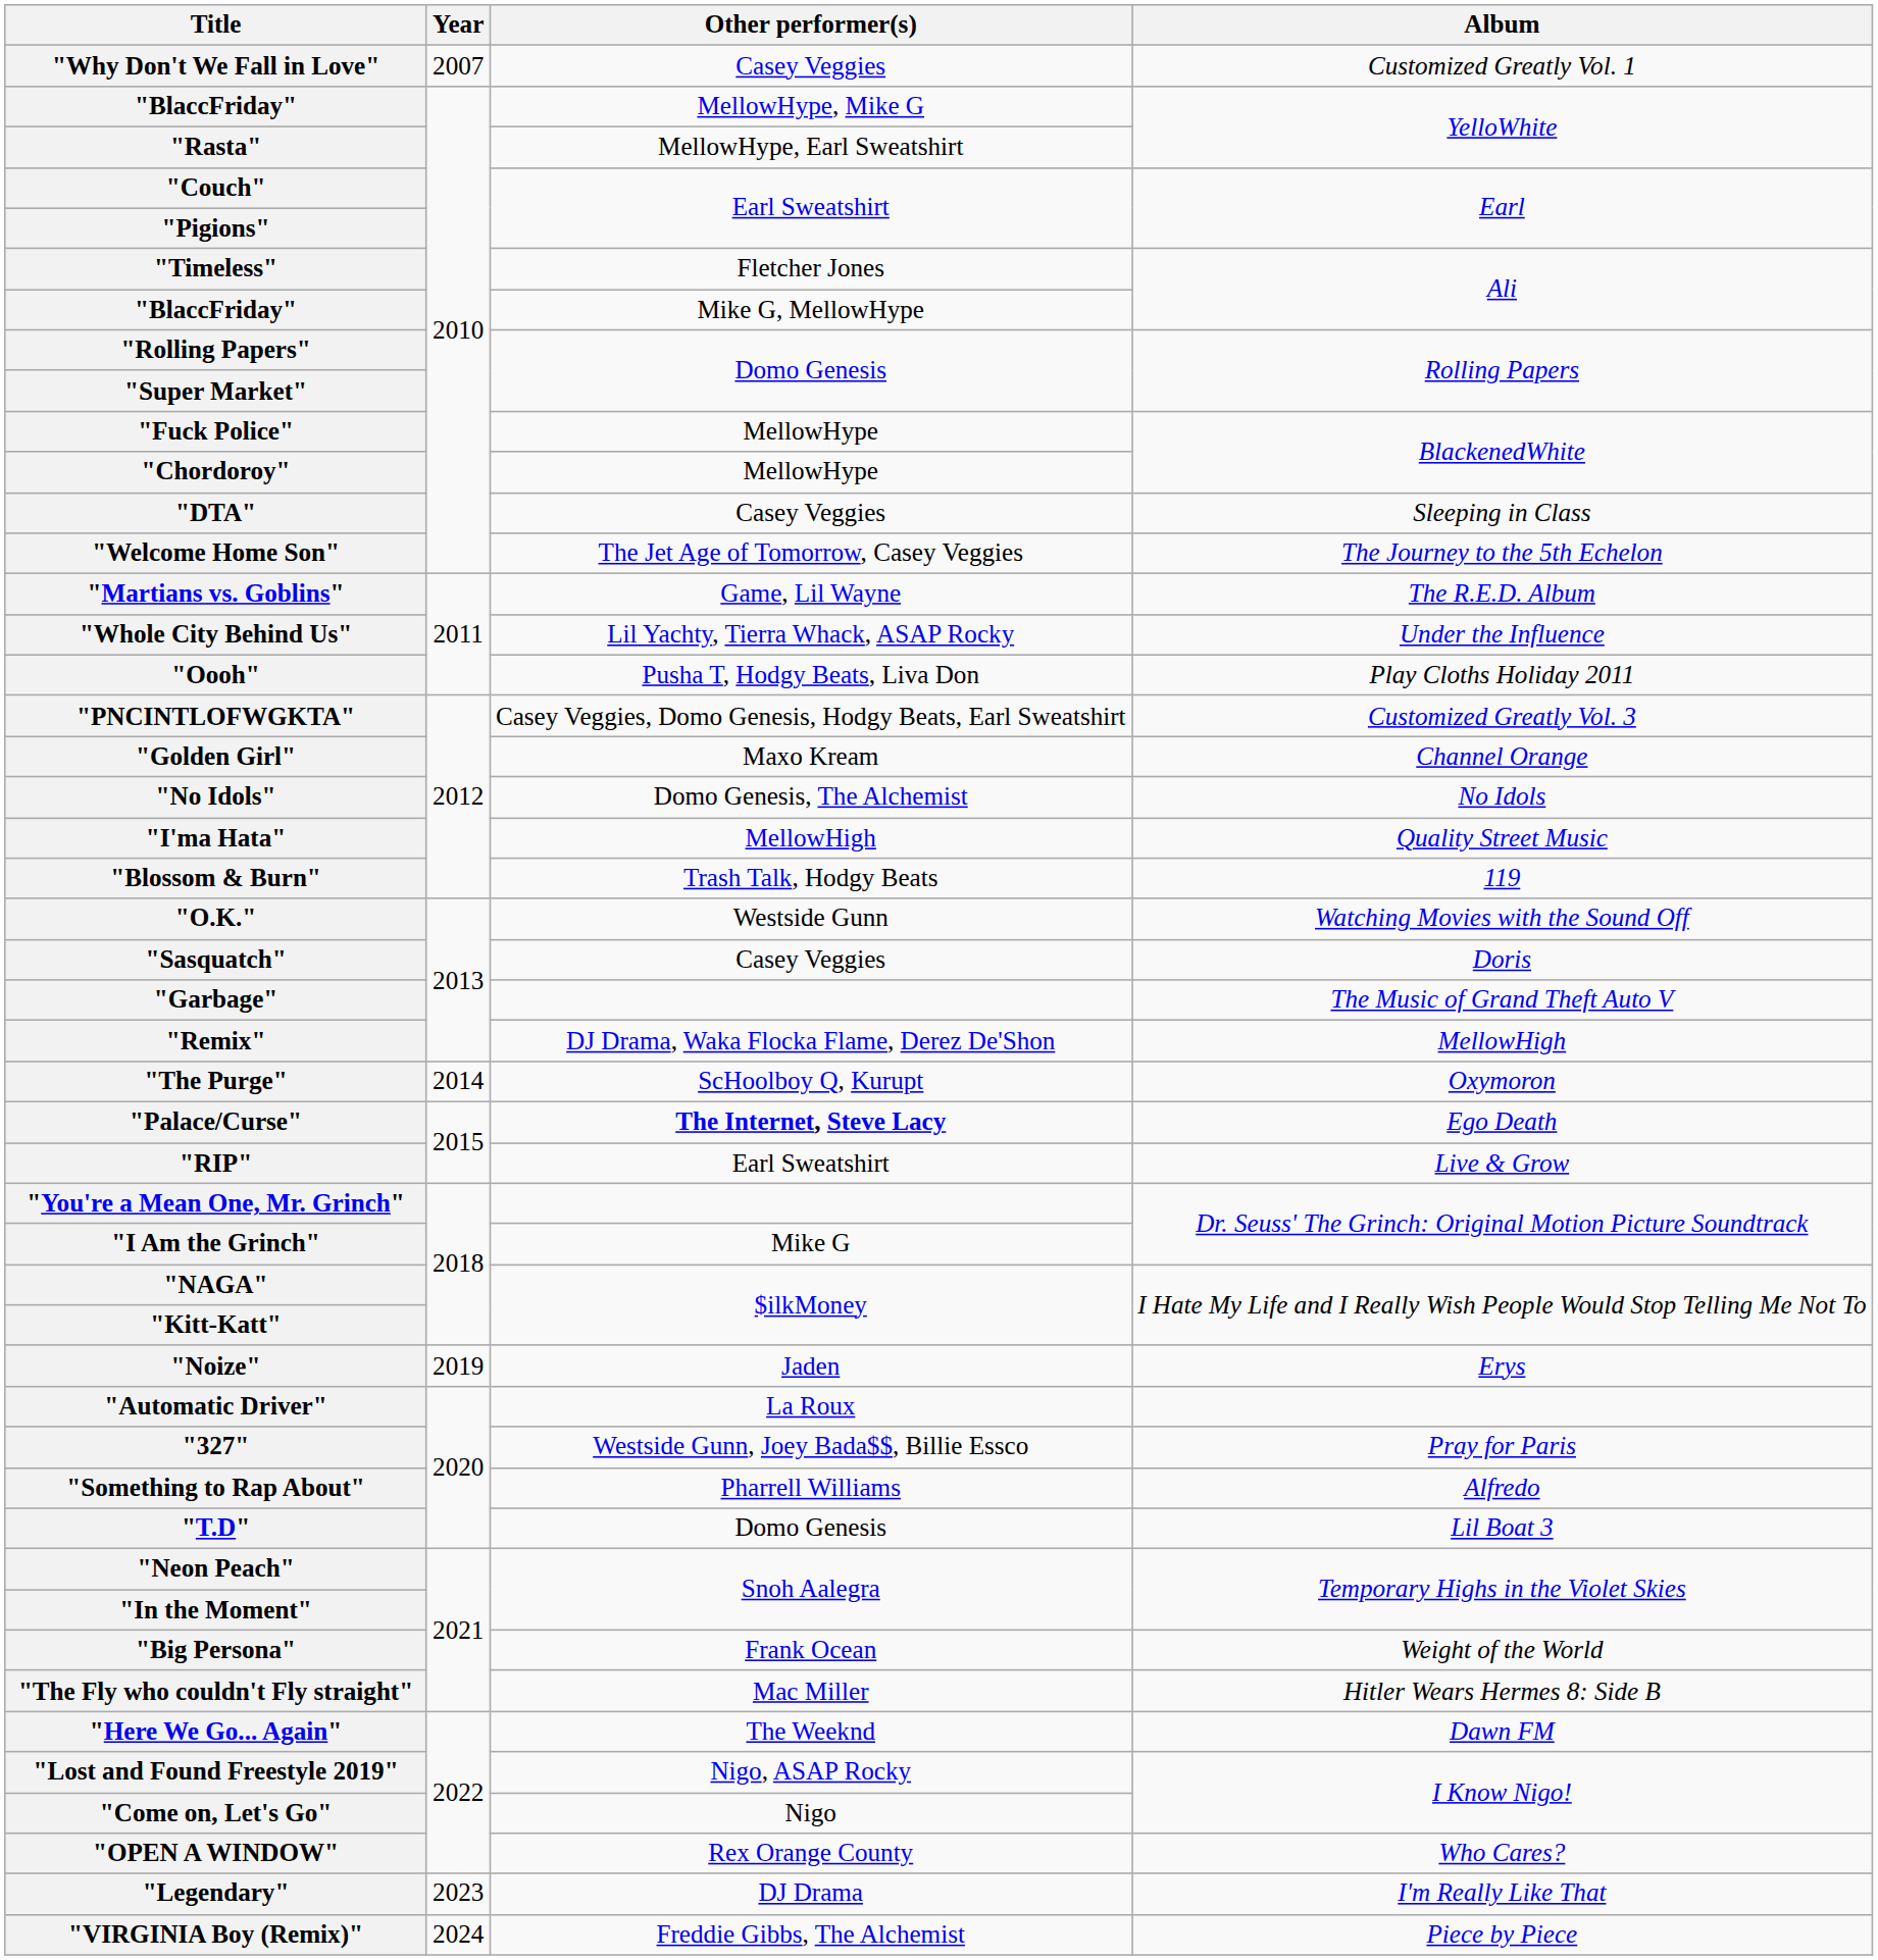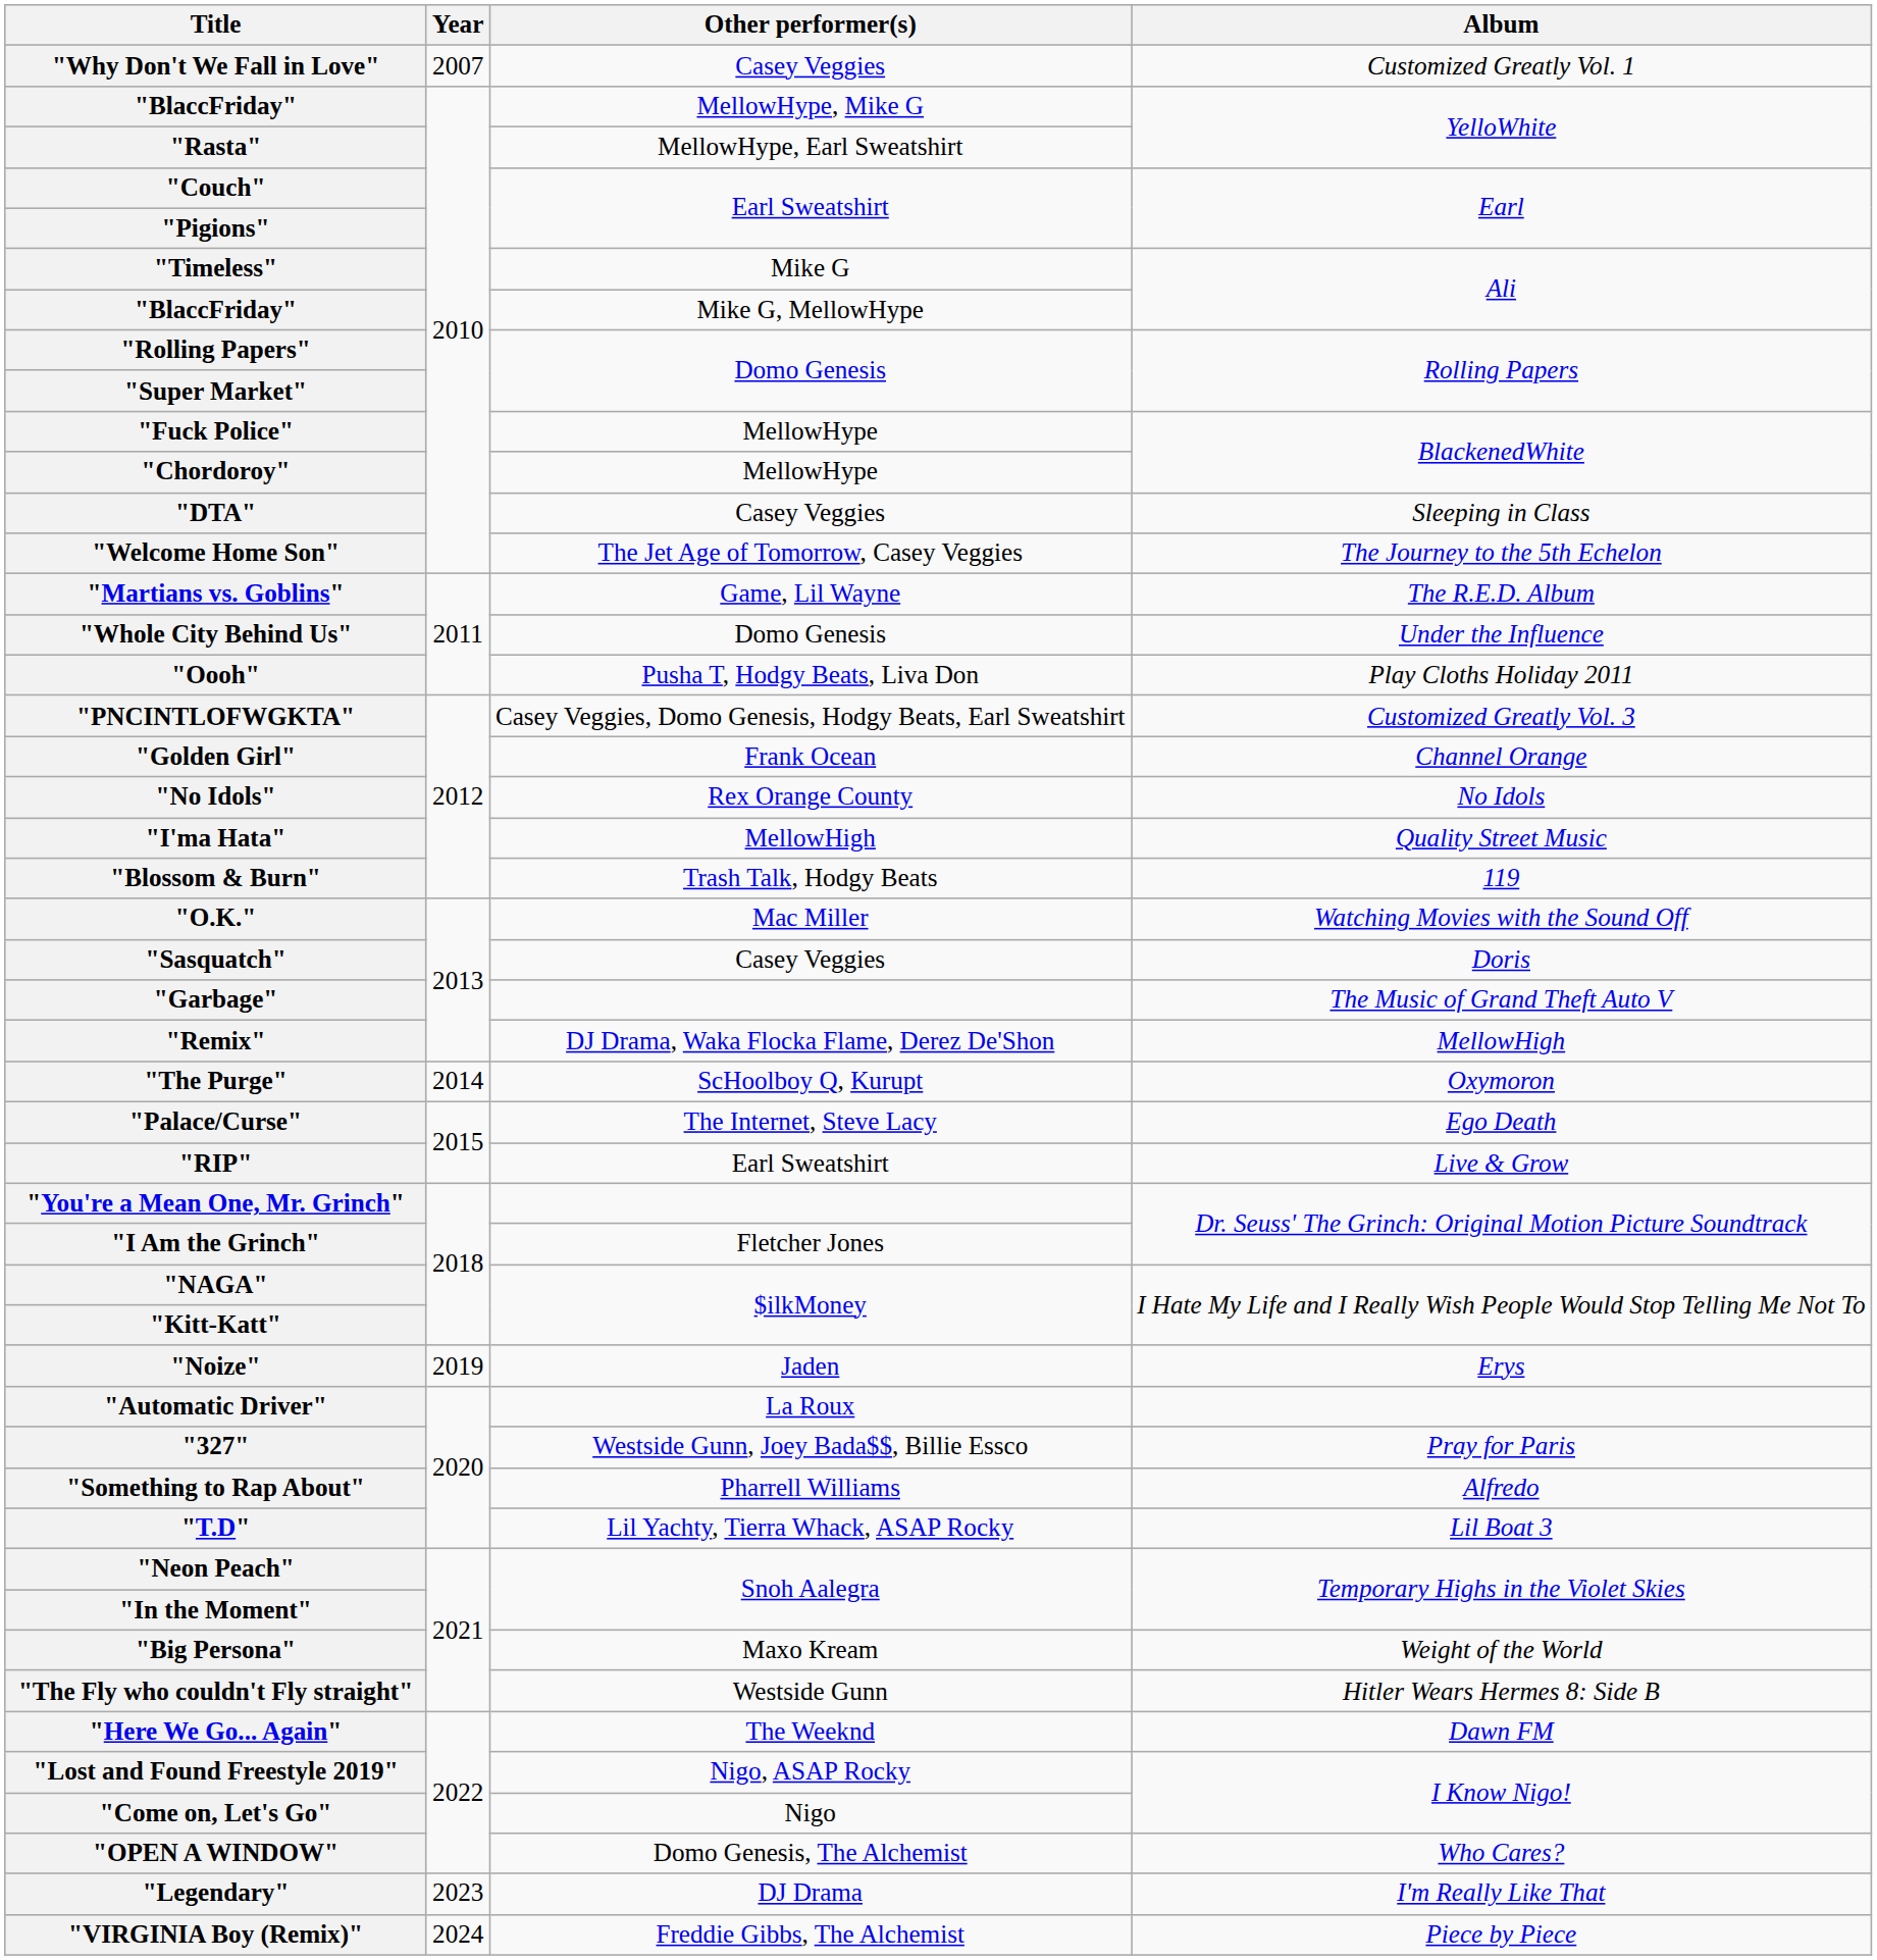 <table class="wikitable plainrowheaders" style="text-align:center;">
 <tr>
 <th scope="col" style="width:16em;">Title</th>
 <th scope="col">Year</th>
 <th scope="col">Other performer(s)</th>
 <th scope="col">Album</th>
 </tr>
 <tr>
 <th scope="row">"Why Don't We Fall in Love"</th>
 <td>2007</td>
 <td><a href='#'>Casey Veggies</a></td>
 <td><em>Customized Greatly Vol. 1</em></td>
 </tr>
 <tr>
 <th scope="row">"BlaccFriday"</th>
 <td rowspan="12">2010</td>
 <td><a href='#'>MellowHype</a>, <a href='#'>Mike G</a></td>
 <td rowspan="2"><em><a href='#'>YelloWhite</a></em></td>
 </tr>
 <tr>
 <th scope="row">"Rasta"</th>
 <td>MellowHype, Earl Sweatshirt</td>
 </tr>
 <tr>
 <th scope="row">"Couch"</th>
 <td rowspan="2"><a href='#'>Earl Sweatshirt</a></td>
 <td rowspan="2"><em><a href='#'>Earl</a></em></td>
 </tr>
 <tr>
 <th scope="row">"Pigions"</th>
 </tr>
 <tr>
 <th scope="row">"Timeless"</th>
-<td>Fletcher Jones</td>
+<td>Mike G</td>
 <td rowspan="2"><em><a href='#'>Ali</a></em></td>
 </tr>
 <tr>
 <th scope="row">"BlaccFriday"</th>
 <td>Mike G, MellowHype</td>
 </tr>
 <tr>
 <th scope="row">"Rolling Papers"</th>
 <td rowspan="2"><a href='#'>Domo Genesis</a></td>
 <td rowspan="2"><em><a href='#'>Rolling Papers</a></em></td>
 </tr>
 <tr>
 <th scope="row">"Super Market"</th>
 </tr>
 <tr>
 <th scope="row">"Fuck Police"</th>
 <td>MellowHype</td>
 <td rowspan="2"><em><a href='#'>BlackenedWhite</a></em></td>
 </tr>
 <tr>
 <th scope="row">"Chordoroy"</th>
 <td>MellowHype</td>
 </tr>
 <tr>
 <th scope="row">"DTA"</th>
 <td>Casey Veggies</td>
 <td><em>Sleeping in Class</em></td>
 </tr>
 <tr>
 <th scope="row">"Welcome Home Son"</th>
 <td><a href='#'>The Jet Age of Tomorrow</a>, Casey Veggies</td>
 <td><em><a href='#'>The Journey to the 5th Echelon</a></em></td>
 </tr>
 <tr>
 <th scope="row">"<a href='#'>Martians vs. Goblins</a>"</th>
 <td rowspan="3">2011</td>
 <td><a href='#'>Game</a>, <a href='#'>Lil Wayne</a></td>
 <td><em><a href='#'>The R.E.D. Album</a></em></td>
 </tr>
 <tr>
 <th scope="row">"Whole City Behind Us"</th>
-<td><a href='#'>Lil Yachty</a>, <a href='#'>Tierra Whack</a>, <a href='#'>ASAP Rocky</a></td>
+<td>Domo Genesis</td>
 <td><em><a href='#'>Under the Influence</a></em></td>
 </tr>
 <tr>
 <th scope="row">"Oooh"</th>
 <td><a href='#'>Pusha T</a>, <a href='#'>Hodgy Beats</a>, Liva Don</td>
 <td><em>Play Cloths Holiday 2011</em></td>
 </tr>
 <tr>
 <th scope="row">"PNCINTLOFWGKTA"</th>
 <td rowspan="5">2012</td>
 <td>Casey Veggies, Domo Genesis, Hodgy Beats, Earl Sweatshirt</td>
 <td><em><a href='#'>Customized Greatly Vol. 3</a></em></td>
 </tr>
 <tr>
 <th scope="row">"Golden Girl"</th>
-<td>Maxo Kream</td>
+<td><a href='#'>Frank Ocean</a></td>
 <td><em><a href='#'>Channel Orange</a></em></td>
 </tr>
 <tr>
 <th scope="row">"No Idols"</th>
-<td>Domo Genesis, <a href='#'>The Alchemist</a></td>
+<td><a href='#'>Rex Orange County</a></td>
 <td><em><a href='#'>No Idols</a></em></td>
 </tr>
 <tr>
 <th scope="row">"I'ma Hata"</th>
 <td><a href='#'>MellowHigh</a></td>
 <td><em><a href='#'>Quality Street Music</a></em></td>
 </tr>
 <tr>
 <th scope="row">"Blossom & Burn"</th>
 <td><a href='#'>Trash Talk</a>, Hodgy Beats</td>
 <td><em><a href='#'>119</a></em></td>
 </tr>
 <tr>
 <th scope="row">"O.K."</th>
 <td rowspan="4">2013</td>
-<td>Westside Gunn</td>
+<td><a href='#'>Mac Miller</a></td>
 <td><em><a href='#'>Watching Movies with the Sound Off</a></em></td>
 </tr>
 <tr>
 <th scope="row">"Sasquatch"</th>
 <td>Casey Veggies</td>
 <td><em><a href='#'>Doris</a></em></td>
 </tr>
 <tr>
 <th scope="row">"Garbage"</th>
 <td></td>
 <td><em><a href='#'>The Music of Grand Theft Auto V</a></em></td>
 </tr>
 <tr>
 <th scope="row">"Remix"</th>
 <td><a href='#'>DJ Drama</a>, <a href='#'>Waka Flocka Flame</a>, <a href='#'>Derez De'Shon</a></td>
 <td><em><a href='#'>MellowHigh</a></em></td>
 </tr>
 <tr>
 <th scope="row">"The Purge"</th>
 <td>2014</td>
 <td><a href='#'>ScHoolboy Q</a>, <a href='#'>Kurupt</a></td>
 <td><em><a href='#'>Oxymoron</a></em></td>
 </tr>
 <tr>
 <th scope="row">"Palace/Curse"</th>
 <td rowspan="2">2015</td>
-<td><strong><a href='#'>The Internet</a>, <a href='#'>Steve Lacy</a></strong></td>
+<td><a href='#'>The Internet</a>, <a href='#'>Steve Lacy</a></td>
 <td><em><a href='#'>Ego Death</a></em></td>
 </tr>
 <tr>
 <th scope="row">"RIP"</th>
 <td>Earl Sweatshirt</td>
 <td><em><a href='#'>Live & Grow</a></em></td>
 </tr>
 <tr>
 <th scope="row">"<a href='#'>You're a Mean One, Mr. Grinch</a>"</th>
 <td rowspan="4">2018</td>
 <td></td>
 <td rowspan="2"><em><a href='#'>Dr. Seuss' The Grinch: Original Motion Picture Soundtrack</a></em></td>
 </tr>
 <tr>
 <th scope="row">"I Am the Grinch"</th>
-<td>Mike G</td>
+<td>Fletcher Jones</td>
 </tr>
 <tr>
 <th scope="row">"NAGA"</th>
 <td rowspan="2"><a href='#'>$ilkMoney</a></td>
 <td rowspan="2"><em>I Hate My Life and I Really Wish People Would Stop Telling Me Not To</em></td>
 </tr>
 <tr>
 <th scope="row">"Kitt-Katt"</th>
 </tr>
 <tr>
 <th scope="row">"Noize"</th>
 <td>2019</td>
 <td><a href='#'>Jaden</a></td>
 <td><em><a href='#'>Erys</a></em></td>
 </tr>
 <tr>
 <th scope="row">"Automatic Driver" </th>
 <td rowspan="4">2020</td>
 <td><a href='#'>La Roux</a></td>
 <td><em></em></td>
 </tr>
 <tr>
 <th scope="row">"327"</th>
 <td><a href='#'>Westside Gunn</a>, <a href='#'>Joey Bada$$</a>, Billie Essco</td>
 <td><em><a href='#'>Pray for Paris</a></em></td>
 </tr>
 <tr>
 <th scope="row">"Something to Rap About"</th>
 <td><a href='#'>Pharrell Williams</a></td>
 <td><em><a href='#'>Alfredo</a></em></td>
 </tr>
 <tr>
 <th scope="row">"<a href='#'>T.D</a>"</th>
-<td>Domo Genesis</td>
+<td><a href='#'>Lil Yachty</a>, <a href='#'>Tierra Whack</a>, <a href='#'>ASAP Rocky</a></td>
 <td><em><a href='#'>Lil Boat 3</a></em></td>
 </tr>
 <tr>
 <th scope="row">"Neon Peach"</th>
 <td rowspan="4">2021</td>
 <td rowspan="2"><a href='#'>Snoh Aalegra</a></td>
 <td rowspan="2"><em><a href='#'>Temporary Highs in the Violet Skies</a></em></td>
 </tr>
 <tr>
 <th scope="row">"In the Moment"</th>
 </tr>
 <tr>
 <th>"Big Persona"</th>
-<td><a href='#'>Frank Ocean</a></td>
+<td>Maxo Kream</td>
 <td><em>Weight of the World</em></td>
 </tr>
 <tr>
 <th scope="row">"The Fly who couldn't Fly straight"</th>
-<td><a href='#'>Mac Miller</a></td>
+<td>Westside Gunn</td>
 <td rowspan="1"><em>Hitler Wears Hermes 8: Side B</em></td>
 </tr>
 <tr>
 <th scope="row">"<a href='#'>Here We Go... Again</a>"</th>
 <td rowspan="4">2022</td>
 <td><a href='#'>The Weeknd</a></td>
 <td><em><a href='#'>Dawn FM</a></em></td>
 </tr>
 <tr>
 <th>"Lost and Found Freestyle 2019"</th>
 <td><a href='#'>Nigo</a>, <a href='#'>ASAP Rocky</a></td>
 <td rowspan="2"><a href='#'><em>I Know Nigo!</em></a></td>
 </tr>
 <tr>
 <th>"Come on, Let's Go"</th>
 <td>Nigo</td>
 </tr>
 <tr>
 <th>"OPEN A WINDOW"</th>
-<td><a href='#'>Rex Orange County</a></td>
+<td>Domo Genesis, <a href='#'>The Alchemist</a></td>
 <td><a href='#'><em>Who Cares?</em></a></td>
 </tr>
 <tr>
 <th>"Legendary"</th>
 <td>2023</td>
 <td><a href='#'>DJ Drama</a></td>
 <td><a href='#'><em>I'm Really Like That</em></a></td>
 </tr>
 <tr>
 <th scope="row">"VIRGINIA Boy (Remix)"</th>
 <td>2024</td>
 <td><a href='#'>Freddie Gibbs</a>, <a href='#'>The Alchemist</a></td>
 <td><em><a href='#'>Piece by Piece</a></em></td>
 </tr>
 </table>
